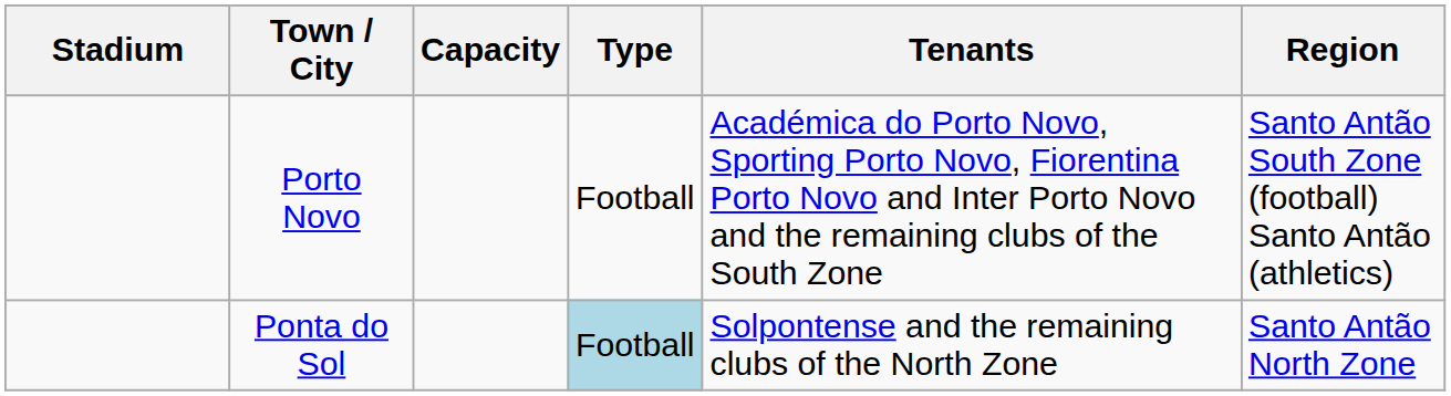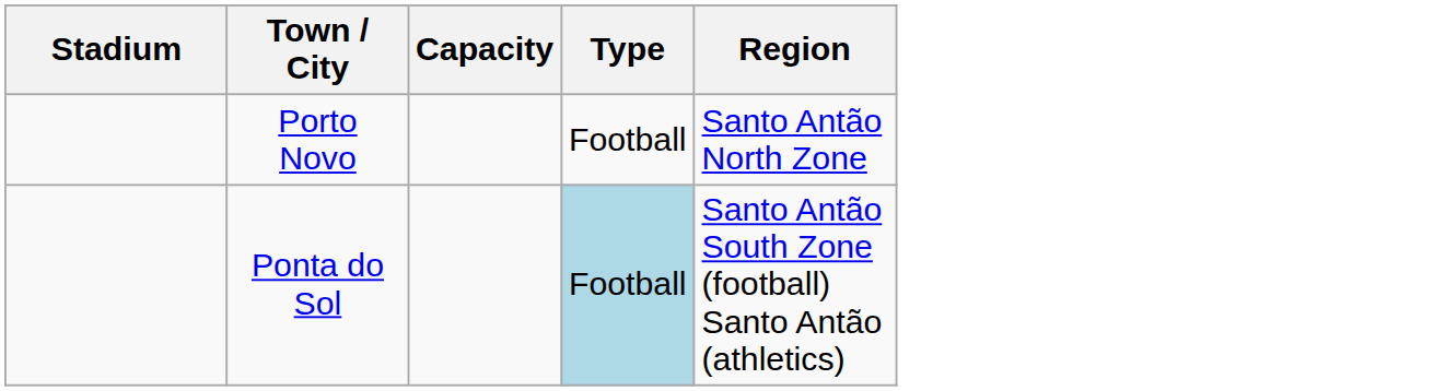 <table class="wikitable sortable">
 <tr>
 <th width=100>Stadium</th>
 <th width=80>Town / City</th>
 <th width=65>Capacity</th>
 <th width=40>Type</th>
-<th width=250>Tenants</th>
 <th width=90>Region</th>
 </tr>
 <tr>
 <td></td>
 <td style="text-align:center;"><a href='#'>Porto Novo</a></td>
 <td style="text-align:center;"></td>
 <td>Football</td>
-<td><a href='#'>Académica do Porto Novo</a>, <a href='#'>Sporting Porto Novo</a>, <a href='#'>Fiorentina Porto Novo</a> and Inter Porto Novo and the remaining clubs of the South Zone</td>
-<td><a href='#'>Santo Antão South Zone</a> (football)<br>Santo Antão (athletics)</td>
+<td><a href='#'>Santo Antão North Zone</a></td>
 </tr>
 <tr>
 <td></td>
 <td style="text-align:center;"><a href='#'>Ponta do Sol</a></td>
 <td style="text-align:center;"></td>
 <td style="background: lightblue;">Football</td>
-<td><a href='#'>Solpontense</a> and the remaining clubs of the North Zone</td>
-<td><a href='#'>Santo Antão North Zone</a></td>
+<td><a href='#'>Santo Antão South Zone</a> (football)<br>Santo Antão (athletics)</td>
 </tr>
 </table>
